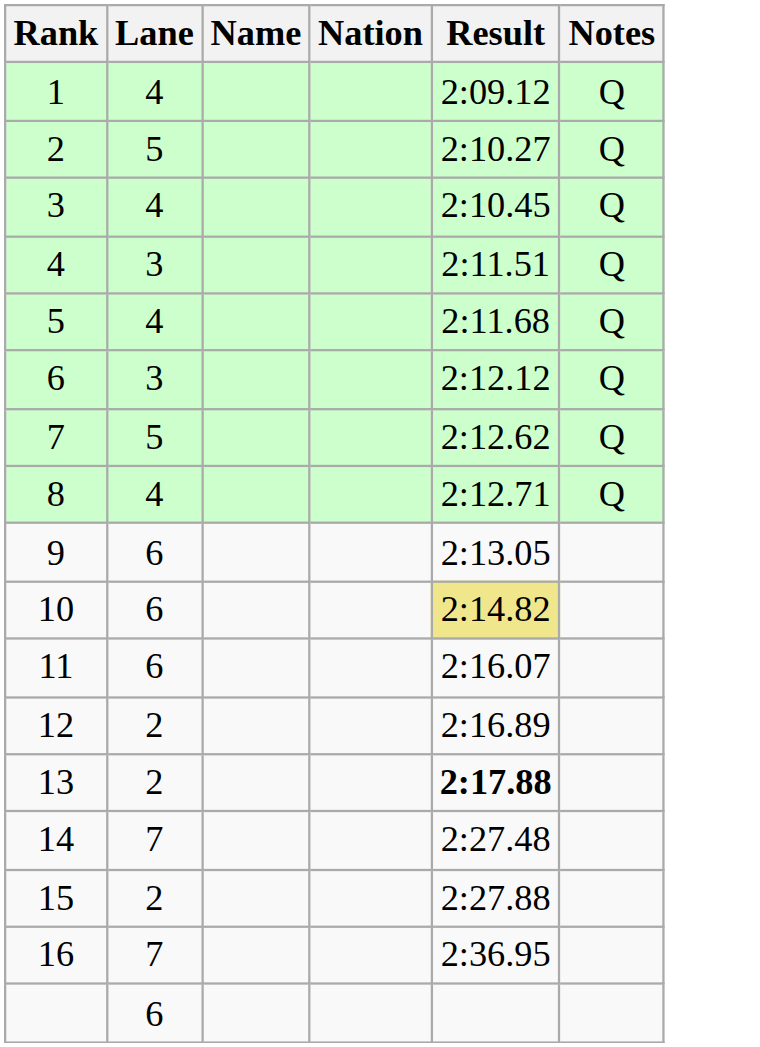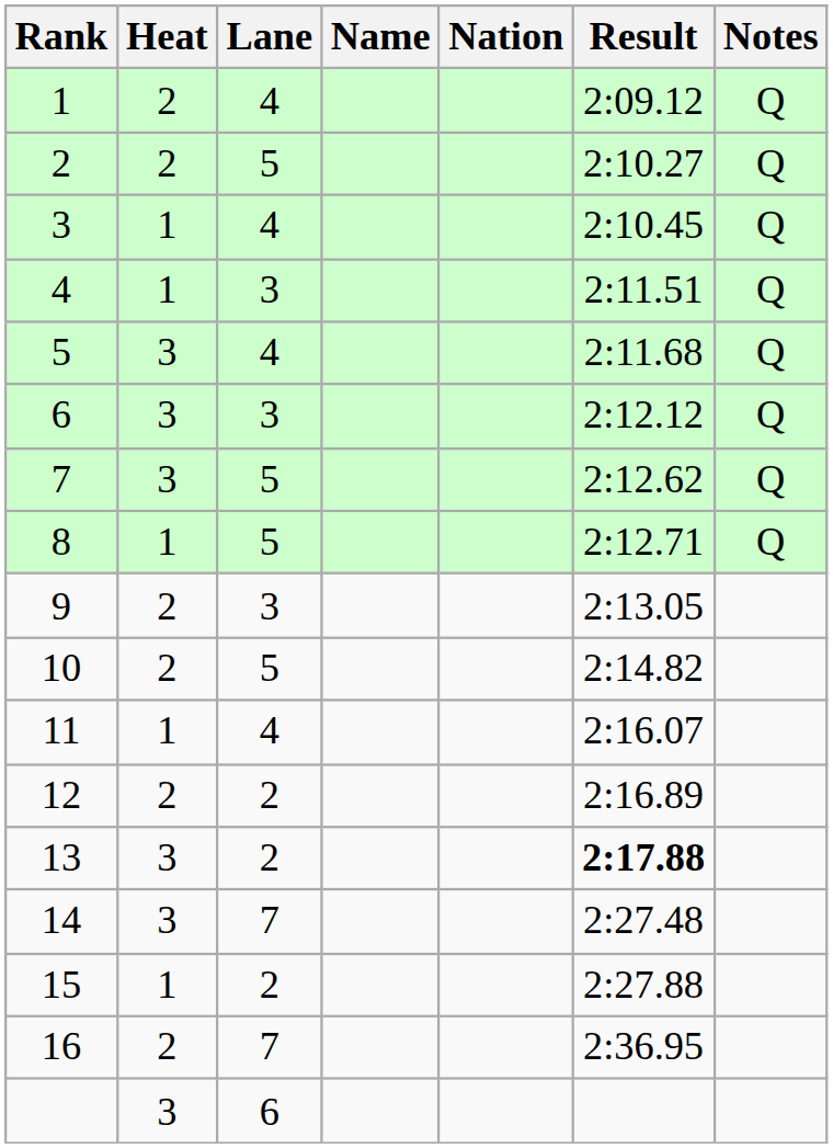 <table class="wikitable sortable" style="text-align:center">
 <tr>
 <th>Rank</th>
+<th>Heat</th>
 <th>Lane</th>
 <th>Name</th>
 <th>Nation</th>
 <th>Result</th>
 <th>Notes</th>
 </tr>
 <tr bgcolor=ccffcc>
 <td>1</td>
+<td>2</td>
 <td>4</td>
 <td align="left"></td>
 <td align=left></td>
 <td>2:09.12</td>
 <td>Q</td>
 </tr>
 <tr bgcolor="ccffcc">
+<td>2</td>
 <td>2</td>
 <td>5</td>
 <td align="left"></td>
 <td align="left"></td>
 <td>2:10.27</td>
 <td>Q</td>
 </tr>
 <tr bgcolor="ccffcc">
 <td>3</td>
+<td>1</td>
 <td>4</td>
 <td align="left"></td>
 <td align="left"></td>
 <td>2:10.45</td>
 <td>Q</td>
 </tr>
 <tr bgcolor="ccffcc">
 <td>4</td>
+<td>1</td>
 <td>3</td>
 <td align="left"></td>
 <td align="left"></td>
 <td>2:11.51</td>
 <td>Q</td>
 </tr>
 <tr bgcolor="ccffcc">
 <td>5</td>
+<td>3</td>
 <td>4</td>
 <td align="left"></td>
 <td align="left"></td>
 <td>2:11.68</td>
 <td>Q</td>
 </tr>
 <tr bgcolor="ccffcc">
 <td>6</td>
 <td>3</td>
+<td>3</td>
 <td align="left"></td>
 <td align="left"></td>
 <td>2:12.12</td>
 <td>Q</td>
 </tr>
 <tr bgcolor="ccffcc">
 <td>7</td>
+<td>3</td>
 <td>5</td>
 <td align="left"></td>
 <td align="left"></td>
 <td>2:12.62</td>
 <td>Q</td>
 </tr>
 <tr bgcolor="ccffcc">
 <td>8</td>
-<td>4</td>
+<td>1</td>
+<td>5</td>
 <td align="left"></td>
 <td align="left"></td>
 <td>2:12.71</td>
 <td>Q</td>
 </tr>
 <tr>
 <td>9</td>
-<td>6</td>
+<td>2</td>
+<td>3</td>
 <td align="left"></td>
 <td align="left"></td>
 <td>2:13.05</td>
 <td></td>
 </tr>
 <tr>
 <td>10</td>
-<td>6</td>
+<td>2</td>
+<td>5</td>
 <td align="left"></td>
 <td align="left"></td>
-<td style="background: khaki;">2:14.82</td>
+<td>2:14.82</td>
 <td></td>
 </tr>
 <tr>
 <td>11</td>
-<td>6</td>
+<td>1</td>
+<td>4</td>
 <td align="left"></td>
 <td align="left"></td>
 <td>2:16.07</td>
 <td></td>
 </tr>
 <tr>
 <td>12</td>
 <td>2</td>
+<td>2</td>
 <td align="left"></td>
 <td align="left"></td>
 <td>2:16.89</td>
 <td></td>
 </tr>
 <tr>
 <td>13</td>
+<td>3</td>
 <td>2</td>
 <td align="left"></td>
 <td align="left"></td>
 <td><strong>2:17.88</strong></td>
 <td></td>
 </tr>
 <tr>
 <td>14</td>
+<td>3</td>
 <td>7</td>
 <td align="left"></td>
 <td align="left"></td>
 <td>2:27.48</td>
 <td></td>
 </tr>
 <tr>
 <td>15</td>
+<td>1</td>
 <td>2</td>
 <td align="left"></td>
 <td align="left"></td>
 <td>2:27.88</td>
 <td></td>
 </tr>
 <tr>
 <td>16</td>
+<td>2</td>
 <td>7</td>
 <td align="left"></td>
 <td align="left"></td>
 <td>2:36.95</td>
 <td></td>
 </tr>
 <tr>
 <td></td>
+<td>3</td>
 <td>6</td>
 <td align="left"></td>
 <td align="left"></td>
 <td></td>
 <td></td>
 </tr>
 </table>
